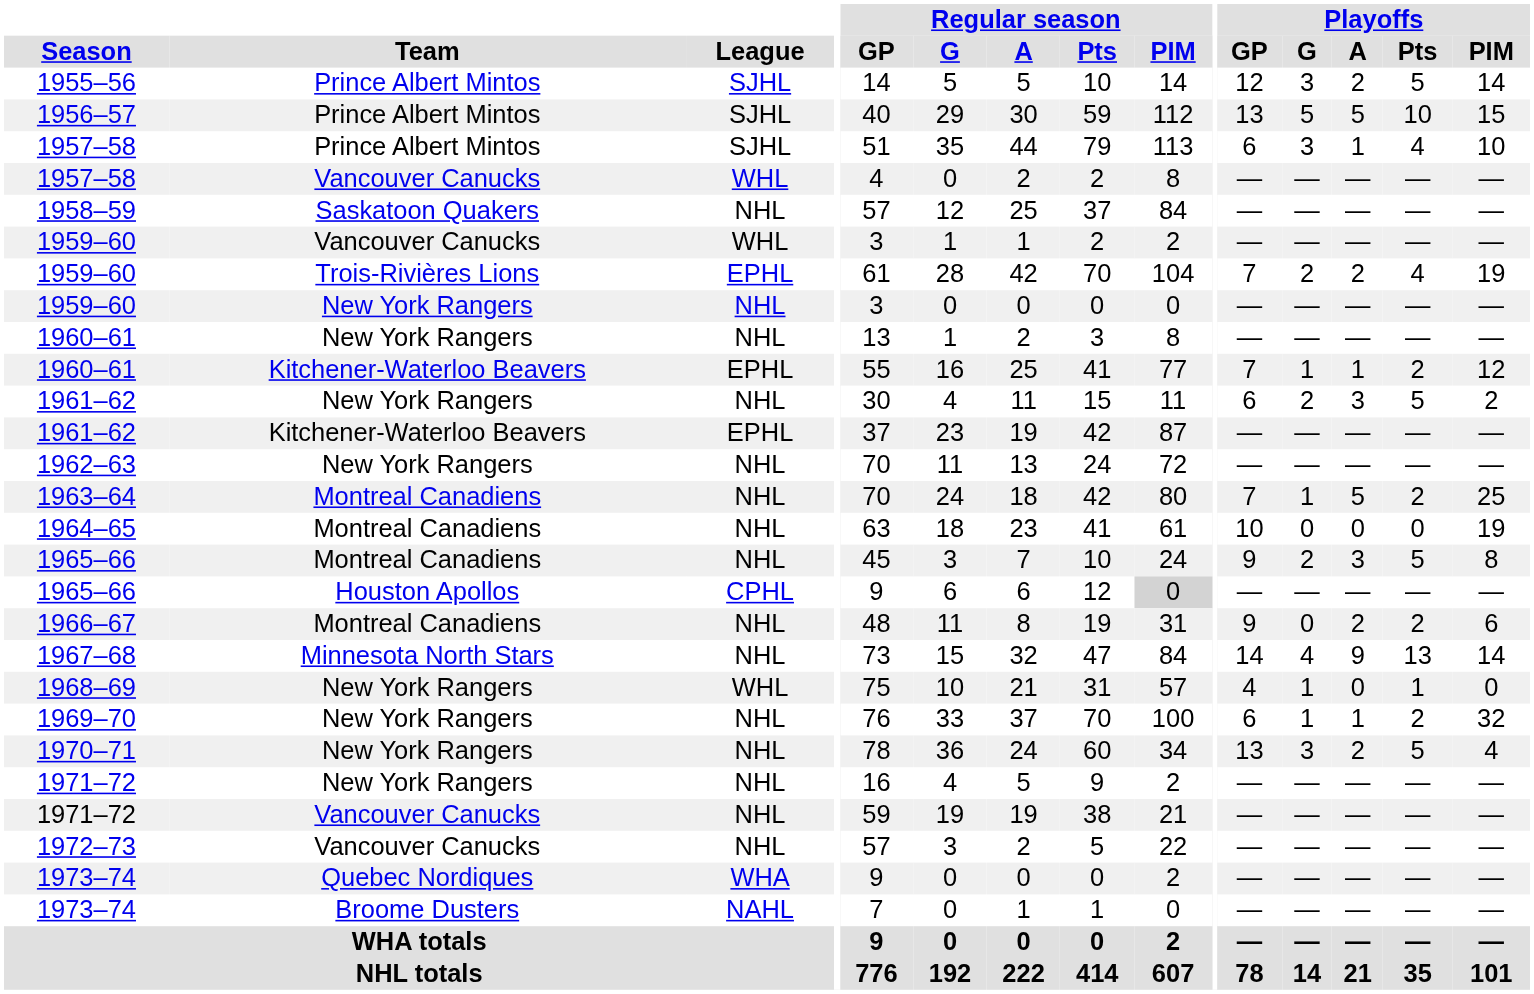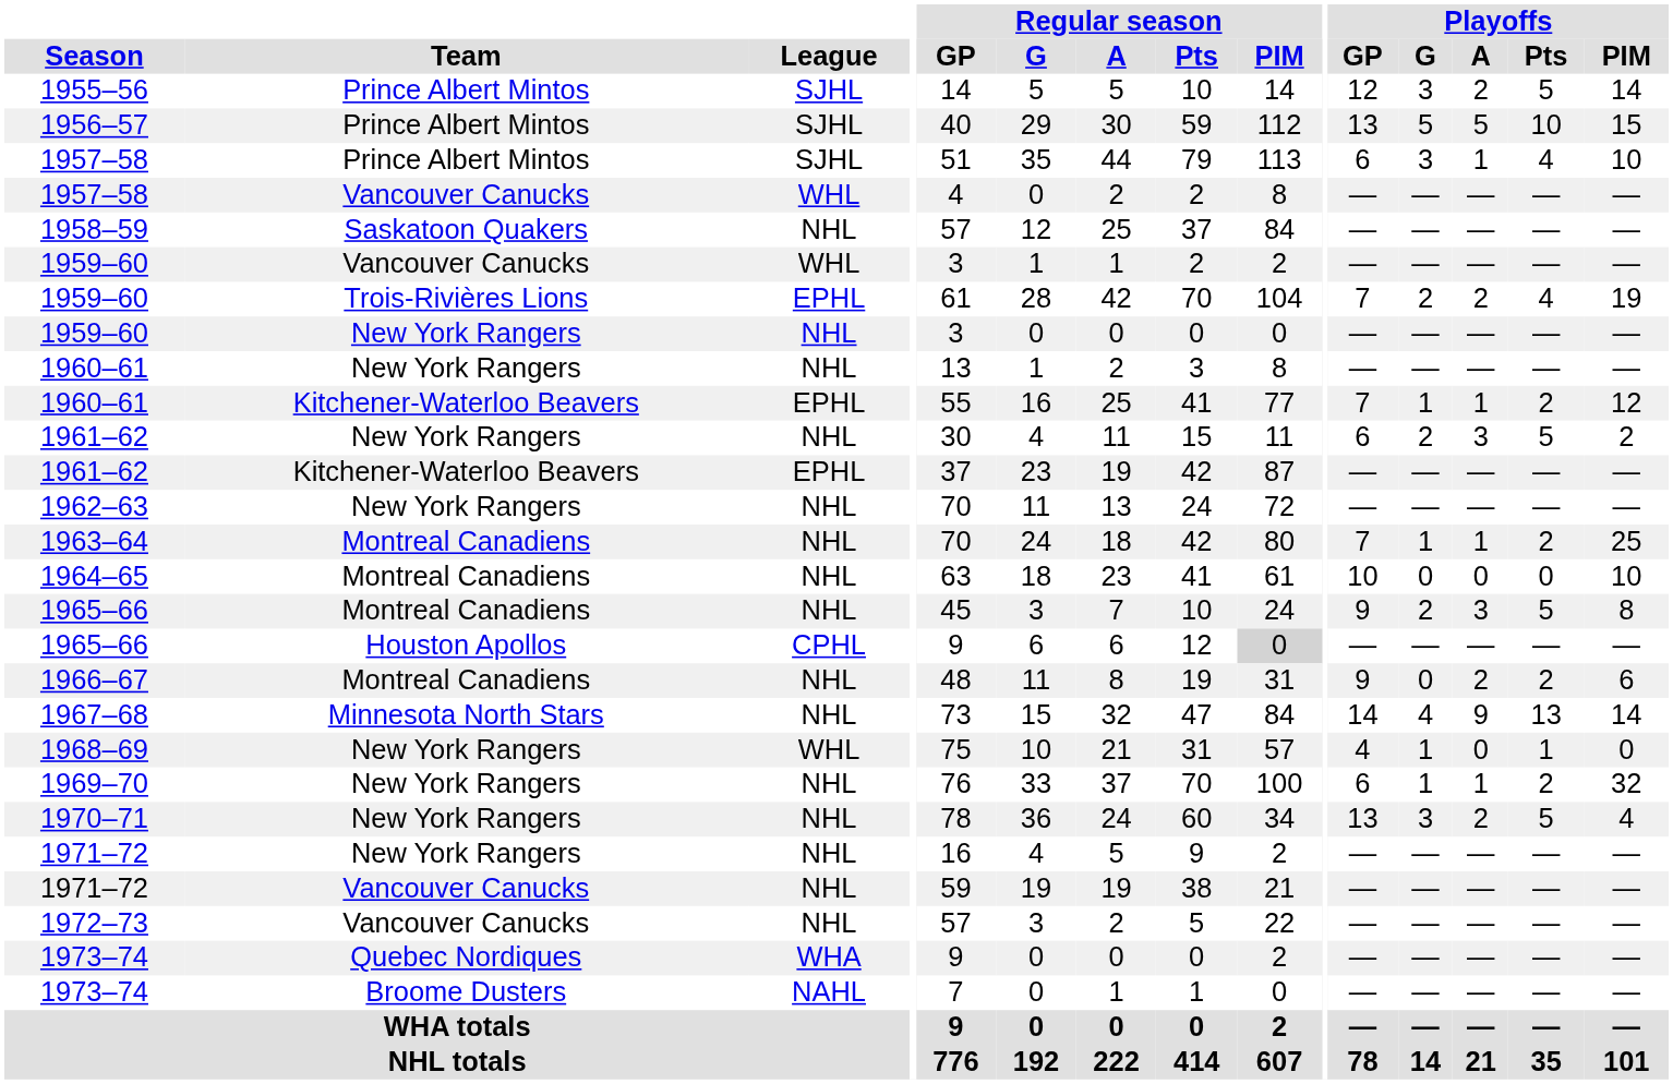 <table border="0" cellpadding="1" cellspacing="0" style="text-align:center; width:60em">
 <tr bgcolor="#e0e0e0">
 <th colspan="3" bgcolor="#ffffff"></th>
 <th rowspan="100" bgcolor="#ffffff"></th>
 <th colspan="5"><a href='#'>Regular season</a></th>
 <th rowspan="100" bgcolor="#ffffff"></th>
 <th colspan="5"><a href='#'>Playoffs</a></th>
 </tr>
 <tr bgcolor="#e0e0e0">
 <th><a href='#'>Season</a></th>
 <th>Team</th>
 <th>League</th>
 <th>GP</th>
 <th><a href='#'>G</a></th>
 <th><a href='#'>A</a></th>
 <th><a href='#'>Pts</a></th>
 <th><a href='#'>PIM</a></th>
 <th>GP</th>
 <th>G</th>
 <th>A</th>
 <th>Pts</th>
 <th>PIM</th>
 </tr>
 <tr>
 <td><a href='#'>1955–56</a></td>
 <td><a href='#'>Prince Albert Mintos</a></td>
 <td><a href='#'>SJHL</a></td>
 <td>14</td>
 <td>5</td>
 <td>5</td>
 <td>10</td>
 <td>14</td>
 <td>12</td>
 <td>3</td>
 <td>2</td>
 <td>5</td>
 <td>14</td>
 </tr>
 <tr bgcolor="#f0f0f0">
 <td><a href='#'>1956–57</a></td>
 <td>Prince Albert Mintos</td>
 <td>SJHL</td>
 <td>40</td>
 <td>29</td>
 <td>30</td>
 <td>59</td>
 <td>112</td>
 <td>13</td>
 <td>5</td>
 <td>5</td>
 <td>10</td>
 <td>15</td>
 </tr>
 <tr>
 <td><a href='#'>1957–58</a></td>
 <td>Prince Albert Mintos</td>
 <td>SJHL</td>
 <td>51</td>
 <td>35</td>
 <td>44</td>
 <td>79</td>
 <td>113</td>
 <td>6</td>
 <td>3</td>
 <td>1</td>
 <td>4</td>
 <td>10</td>
 </tr>
 <tr bgcolor="#f0f0f0">
 <td><a href='#'>1957–58</a></td>
 <td><a href='#'>Vancouver Canucks</a></td>
 <td><a href='#'>WHL</a></td>
 <td>4</td>
 <td>0</td>
 <td>2</td>
 <td>2</td>
 <td>8</td>
 <td>—</td>
 <td>—</td>
 <td>—</td>
 <td>—</td>
 <td>—</td>
 </tr>
 <tr>
 <td><a href='#'>1958–59</a></td>
 <td><a href='#'>Saskatoon Quakers</a></td>
 <td>NHL</td>
 <td>57</td>
 <td>12</td>
 <td>25</td>
 <td>37</td>
 <td>84</td>
 <td>—</td>
 <td>—</td>
 <td>—</td>
 <td>—</td>
 <td>—</td>
 </tr>
 <tr bgcolor="#f0f0f0">
 <td><a href='#'>1959–60</a></td>
 <td>Vancouver Canucks</td>
 <td>WHL</td>
 <td>3</td>
 <td>1</td>
 <td>1</td>
 <td>2</td>
 <td>2</td>
 <td>—</td>
 <td>—</td>
 <td>—</td>
 <td>—</td>
 <td>—</td>
 </tr>
 <tr>
 <td><a href='#'>1959–60</a></td>
 <td><a href='#'>Trois-Rivières Lions</a></td>
 <td><a href='#'>EPHL</a></td>
 <td>61</td>
 <td>28</td>
 <td>42</td>
 <td>70</td>
 <td>104</td>
 <td>7</td>
 <td>2</td>
 <td>2</td>
 <td>4</td>
 <td>19</td>
 </tr>
 <tr bgcolor="#f0f0f0">
 <td><a href='#'>1959–60</a></td>
 <td><a href='#'>New York Rangers</a></td>
 <td><a href='#'>NHL</a></td>
 <td>3</td>
 <td>0</td>
 <td>0</td>
 <td>0</td>
 <td>0</td>
 <td>—</td>
 <td>—</td>
 <td>—</td>
 <td>—</td>
 <td>—</td>
 </tr>
 <tr>
 <td><a href='#'>1960–61</a></td>
 <td>New York Rangers</td>
 <td>NHL</td>
 <td>13</td>
 <td>1</td>
 <td>2</td>
 <td>3</td>
 <td>8</td>
 <td>—</td>
 <td>—</td>
 <td>—</td>
 <td>—</td>
 <td>—</td>
 </tr>
 <tr bgcolor="#f0f0f0">
 <td><a href='#'>1960–61</a></td>
 <td><a href='#'>Kitchener-Waterloo Beavers</a></td>
 <td>EPHL</td>
 <td>55</td>
 <td>16</td>
 <td>25</td>
 <td>41</td>
 <td>77</td>
 <td>7</td>
 <td>1</td>
 <td>1</td>
 <td>2</td>
 <td>12</td>
 </tr>
 <tr>
 <td><a href='#'>1961–62</a></td>
 <td>New York Rangers</td>
 <td>NHL</td>
 <td>30</td>
 <td>4</td>
 <td>11</td>
 <td>15</td>
 <td>11</td>
 <td>6</td>
 <td>2</td>
 <td>3</td>
 <td>5</td>
 <td>2</td>
 </tr>
 <tr bgcolor="#f0f0f0">
 <td><a href='#'>1961–62</a></td>
 <td>Kitchener-Waterloo Beavers</td>
 <td>EPHL</td>
 <td>37</td>
 <td>23</td>
 <td>19</td>
 <td>42</td>
 <td>87</td>
 <td>—</td>
 <td>—</td>
 <td>—</td>
 <td>—</td>
 <td>—</td>
 </tr>
 <tr>
 <td><a href='#'>1962–63</a></td>
 <td>New York Rangers</td>
 <td>NHL</td>
 <td>70</td>
 <td>11</td>
 <td>13</td>
 <td>24</td>
 <td>72</td>
 <td>—</td>
 <td>—</td>
 <td>—</td>
 <td>—</td>
 <td>—</td>
 </tr>
 <tr bgcolor="#f0f0f0">
 <td><a href='#'>1963–64</a></td>
 <td><a href='#'>Montreal Canadiens</a></td>
 <td>NHL</td>
 <td>70</td>
 <td>24</td>
 <td>18</td>
 <td>42</td>
 <td>80</td>
 <td>7</td>
 <td>1</td>
-<td>5</td>
+<td>1</td>
 <td>2</td>
 <td>25</td>
 </tr>
 <tr>
 <td><a href='#'>1964–65</a></td>
 <td>Montreal Canadiens</td>
 <td>NHL</td>
 <td>63</td>
 <td>18</td>
 <td>23</td>
 <td>41</td>
 <td>61</td>
 <td>10</td>
 <td>0</td>
 <td>0</td>
 <td>0</td>
-<td>19</td>
+<td>10</td>
 </tr>
 <tr bgcolor="#f0f0f0">
 <td><a href='#'>1965–66</a></td>
 <td>Montreal Canadiens</td>
 <td>NHL</td>
 <td>45</td>
 <td>3</td>
 <td>7</td>
 <td>10</td>
 <td>24</td>
 <td>9</td>
 <td>2</td>
 <td>3</td>
 <td>5</td>
 <td>8</td>
 </tr>
 <tr>
 <td><a href='#'>1965–66</a></td>
 <td><a href='#'>Houston Apollos</a></td>
 <td><a href='#'>CPHL</a></td>
 <td>9</td>
 <td>6</td>
 <td>6</td>
 <td>12</td>
 <td style="background: lightgrey;">0</td>
 <td>—</td>
 <td>—</td>
 <td>—</td>
 <td>—</td>
 <td>—</td>
 </tr>
 <tr bgcolor="#f0f0f0">
 <td><a href='#'>1966–67</a></td>
 <td>Montreal Canadiens</td>
 <td>NHL</td>
 <td>48</td>
 <td>11</td>
 <td>8</td>
 <td>19</td>
 <td>31</td>
 <td>9</td>
 <td>0</td>
 <td>2</td>
 <td>2</td>
 <td>6</td>
 </tr>
 <tr>
 <td><a href='#'>1967–68</a></td>
 <td><a href='#'>Minnesota North Stars</a></td>
 <td>NHL</td>
 <td>73</td>
 <td>15</td>
 <td>32</td>
 <td>47</td>
 <td>84</td>
 <td>14</td>
 <td>4</td>
 <td>9</td>
 <td>13</td>
 <td>14</td>
 </tr>
 <tr bgcolor="#f0f0f0">
 <td><a href='#'>1968–69</a></td>
 <td>New York Rangers</td>
 <td>WHL</td>
 <td>75</td>
 <td>10</td>
 <td>21</td>
 <td>31</td>
 <td>57</td>
 <td>4</td>
 <td>1</td>
 <td>0</td>
 <td>1</td>
 <td>0</td>
 </tr>
 <tr>
 <td><a href='#'>1969–70</a></td>
 <td>New York Rangers</td>
 <td>NHL</td>
 <td>76</td>
 <td>33</td>
 <td>37</td>
 <td>70</td>
 <td>100</td>
 <td>6</td>
 <td>1</td>
 <td>1</td>
 <td>2</td>
 <td>32</td>
 </tr>
 <tr bgcolor="#f0f0f0">
 <td><a href='#'>1970–71</a></td>
 <td>New York Rangers</td>
 <td>NHL</td>
 <td>78</td>
 <td>36</td>
 <td>24</td>
 <td>60</td>
 <td>34</td>
 <td>13</td>
 <td>3</td>
 <td>2</td>
 <td>5</td>
 <td>4</td>
 </tr>
 <tr>
 <td><a href='#'>1971–72</a></td>
 <td>New York Rangers</td>
 <td>NHL</td>
 <td>16</td>
 <td>4</td>
 <td>5</td>
 <td>9</td>
 <td>2</td>
 <td>—</td>
 <td>—</td>
 <td>—</td>
 <td>—</td>
 <td>—</td>
 </tr>
 <tr bgcolor="#f0f0f0">
 <td>1971–72</td>
 <td><a href='#'>Vancouver Canucks</a></td>
 <td>NHL</td>
 <td>59</td>
 <td>19</td>
 <td>19</td>
 <td>38</td>
 <td>21</td>
 <td>—</td>
 <td>—</td>
 <td>—</td>
 <td>—</td>
 <td>—</td>
 </tr>
 <tr>
 <td><a href='#'>1972–73</a></td>
 <td>Vancouver Canucks</td>
 <td>NHL</td>
 <td>57</td>
 <td>3</td>
 <td>2</td>
 <td>5</td>
 <td>22</td>
 <td>—</td>
 <td>—</td>
 <td>—</td>
 <td>—</td>
 <td>—</td>
 </tr>
 <tr bgcolor="#f0f0f0">
 <td><a href='#'>1973–74</a></td>
 <td><a href='#'>Quebec Nordiques</a></td>
 <td><a href='#'>WHA</a></td>
 <td>9</td>
 <td>0</td>
 <td>0</td>
 <td>0</td>
 <td>2</td>
 <td>—</td>
 <td>—</td>
 <td>—</td>
 <td>—</td>
 <td>—</td>
 </tr>
 <tr>
 <td><a href='#'>1973–74</a></td>
 <td><a href='#'>Broome Dusters</a></td>
 <td><a href='#'>NAHL</a></td>
 <td>7</td>
 <td>0</td>
 <td>1</td>
 <td>1</td>
 <td>0</td>
 <td>—</td>
 <td>—</td>
 <td>—</td>
 <td>—</td>
 <td>—</td>
 </tr>
 <tr bgcolor="#e0e0e0">
 <th colspan="3">WHA totals</th>
 <th>9</th>
 <th>0</th>
 <th>0</th>
 <th>0</th>
 <th>2</th>
 <th>—</th>
 <th>—</th>
 <th>—</th>
 <th>—</th>
 <th>—</th>
 </tr>
 <tr bgcolor="#e0e0e0">
 <th colspan="3">NHL totals</th>
 <th>776</th>
 <th>192</th>
 <th>222</th>
 <th>414</th>
 <th>607</th>
 <th>78</th>
 <th>14</th>
 <th>21</th>
 <th>35</th>
 <th>101</th>
 </tr>
 </table>
